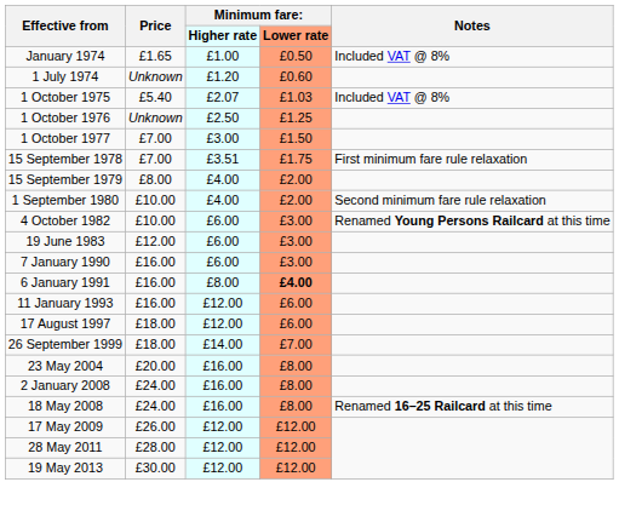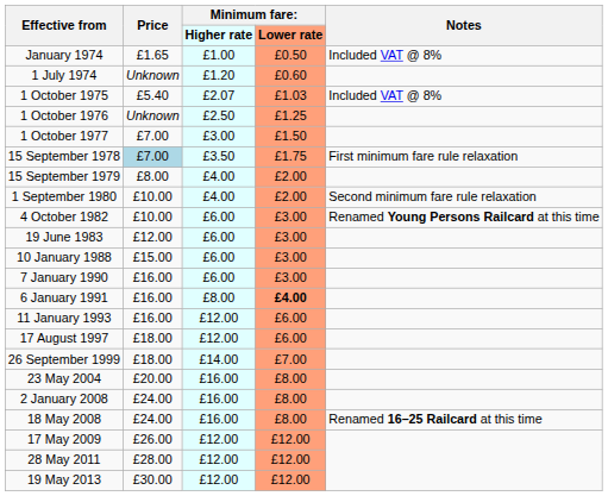 <table class="wikitable">
 <tr>
 <th rowspan="2">Effective from</th>
 <th rowspan="2">Price</th>
 <th colspan="2">Minimum fare:</th>
 <th rowspan="2">Notes</th>
 </tr>
 <tr>
 <td bgcolor=#E0FFFF align="center"><strong>Higher rate</strong></td>
 <td bgcolor=#FFA07A align="center"><strong>Lower rate</strong></td>
 </tr>
 <tr>
 <td align="center">January 1974</td>
 <td align="center">£1.65</td>
 <td bgcolor=#E0FFFF align="center">£1.00</td>
 <td bgcolor=#FFA07A align="center">£0.50</td>
 <td>Included <a href='#'>VAT</a> @ 8%</td>
 </tr>
 <tr>
 <td align="center">1 July 1974</td>
 <td align="center"><em>Unknown</em></td>
 <td bgcolor=#E0FFFF align="center">£1.20</td>
 <td bgcolor=#FFA07A align="center">£0.60</td>
 <td></td>
 </tr>
 <tr>
 <td align="center">1 October 1975</td>
 <td align="center">£5.40</td>
 <td bgcolor=#E0FFFF align="center">£2.07</td>
 <td bgcolor=#FFA07A align="center">£1.03</td>
 <td>Included <a href='#'>VAT</a> @ 8%</td>
 </tr>
 <tr>
 <td align="center">1 October 1976</td>
 <td align="center"><em>Unknown</em></td>
 <td bgcolor=#E0FFFF align="center">£2.50</td>
 <td bgcolor=#FFA07A align="center">£1.25</td>
 <td></td>
 </tr>
 <tr>
 <td align="center">1 October 1977</td>
 <td align="center">£7.00</td>
 <td bgcolor=#E0FFFF align="center">£3.00</td>
 <td bgcolor=#FFA07A align="center">£1.50</td>
 <td></td>
 </tr>
 <tr>
 <td align="center">15 September 1978</td>
-<td align="center">£7.00</td>
-<td bgcolor=#E0FFFF align="center">£3.51</td>
+<td align="center" style="background: lightblue;">£7.00</td>
+<td bgcolor=#E0FFFF align="center">£3.50</td>
 <td bgcolor=#FFA07A align="center">£1.75</td>
 <td>First minimum fare rule relaxation</td>
 </tr>
 <tr>
 <td align="center">15 September 1979</td>
 <td align="center">£8.00</td>
 <td bgcolor=#E0FFFF align="center">£4.00</td>
 <td bgcolor=#FFA07A align="center">£2.00</td>
 <td></td>
 </tr>
 <tr>
 <td align="center">1 September 1980</td>
 <td align="center">£10.00</td>
 <td bgcolor=#E0FFFF align="center">£4.00</td>
 <td bgcolor=#FFA07A align="center">£2.00</td>
 <td>Second minimum fare rule relaxation</td>
 </tr>
 <tr>
 <td align="center">4 October 1982</td>
 <td align="center">£10.00</td>
 <td bgcolor=#E0FFFF align="center">£6.00</td>
 <td bgcolor=#FFA07A align="center">£3.00</td>
 <td>Renamed <strong>Young Persons Railcard</strong> at this time</td>
 </tr>
 <tr>
 <td align="center">19 June 1983</td>
 <td align="center">£12.00</td>
+<td bgcolor=#E0FFFF align="center">£6.00</td>
+<td bgcolor=#FFA07A align="center">£3.00</td>
+<td></td>
+</tr>
+<tr>
+<td align="center">10 January 1988</td>
+<td align="center">£15.00</td>
 <td bgcolor=#E0FFFF align="center">£6.00</td>
 <td bgcolor=#FFA07A align="center">£3.00</td>
 <td></td>
 </tr>
 <tr>
 <td align="center">7 January 1990</td>
 <td align="center">£16.00</td>
 <td bgcolor=#E0FFFF align="center">£6.00</td>
 <td bgcolor=#FFA07A align="center">£3.00</td>
 <td></td>
 </tr>
 <tr>
 <td align="center">6 January 1991</td>
 <td align="center">£16.00</td>
 <td bgcolor=#E0FFFF align="center">£8.00</td>
 <td bgcolor=#FFA07A align="center"><strong>£4.00</strong></td>
 <td></td>
 </tr>
 <tr>
 <td align="center">11 January 1993</td>
 <td align="center">£16.00</td>
 <td bgcolor=#E0FFFF align="center">£12.00</td>
 <td bgcolor=#FFA07A align="center">£6.00</td>
 <td></td>
 </tr>
 <tr>
 <td align="center">17 August 1997</td>
 <td align="center">£18.00</td>
 <td bgcolor=#E0FFFF align="center">£12.00</td>
 <td bgcolor=#FFA07A align="center">£6.00</td>
 <td></td>
 </tr>
 <tr>
 <td align="center">26 September 1999</td>
 <td align="center">£18.00</td>
 <td bgcolor=#E0FFFF align="center">£14.00</td>
 <td bgcolor=#FFA07A align="center">£7.00</td>
 <td></td>
 </tr>
 <tr>
 <td align="center">23 May 2004</td>
 <td align="center">£20.00</td>
 <td bgcolor=#E0FFFF align="center">£16.00</td>
 <td bgcolor=#FFA07A align="center">£8.00</td>
 <td></td>
 </tr>
 <tr>
 <td align="center">2 January 2008</td>
 <td align="center">£24.00</td>
 <td bgcolor=#E0FFFF align="center">£16.00</td>
 <td bgcolor=#FFA07A align="center">£8.00</td>
 </tr>
 <tr>
 <td align="center">18 May 2008</td>
 <td align="center">£24.00</td>
 <td bgcolor=#E0FFFF align="center">£16.00</td>
 <td bgcolor=#FFA07A align="center">£8.00</td>
 <td>Renamed <strong>16–25 Railcard</strong> at this time</td>
 </tr>
 <tr>
 <td align="center">17 May 2009</td>
 <td align="center">£26.00</td>
 <td bgcolor=#E0FFFF align="center">£12.00</td>
 <td bgcolor=#FFA07A align="center">£12.00</td>
 </tr>
 <tr>
 <td align="center">28 May 2011</td>
 <td align="center">£28.00</td>
 <td bgcolor=#E0FFFF align="center">£12.00</td>
 <td bgcolor=#FFA07A align="center">£12.00</td>
 </tr>
 <tr>
 <td align="center">19 May 2013</td>
 <td align="center">£30.00</td>
 <td bgcolor=#E0FFFF align="center">£12.00</td>
 <td bgcolor=#FFA07A align="center">£12.00</td>
 </tr>
 </table>
